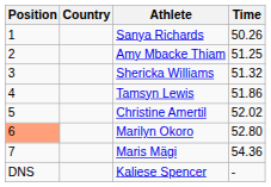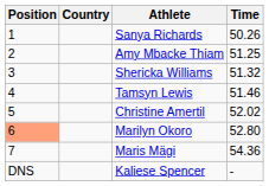 <table class="wikitable">
 <tr>
 <th>Position</th>
 <th>Country</th>
 <th>Athlete</th>
 <th>Time</th>
 </tr>
 <tr>
 <td>1</td>
 <td></td>
 <td><a href='#'>Sanya Richards</a></td>
 <td>50.26</td>
 </tr>
 <tr>
 <td>2</td>
 <td></td>
 <td><a href='#'>Amy Mbacke Thiam</a></td>
 <td>51.25</td>
 </tr>
 <tr>
 <td>3</td>
 <td></td>
 <td><a href='#'>Shericka Williams</a></td>
 <td>51.32</td>
 </tr>
 <tr>
 <td>4</td>
 <td></td>
 <td><a href='#'>Tamsyn Lewis</a></td>
-<td>51.86</td>
+<td>51.46</td>
 </tr>
 <tr>
 <td>5</td>
 <td></td>
 <td><a href='#'>Christine Amertil</a></td>
 <td>52.02</td>
 </tr>
 <tr>
 <td style="background: lightsalmon;">6</td>
 <td></td>
 <td><a href='#'>Marilyn Okoro</a></td>
 <td>52.80</td>
 </tr>
 <tr>
 <td>7</td>
 <td></td>
 <td><a href='#'>Maris Mägi</a></td>
 <td>54.36</td>
 </tr>
 <tr>
 <td>DNS</td>
 <td></td>
 <td><a href='#'>Kaliese Spencer</a></td>
 <td>-</td>
 </tr>
 </table>
